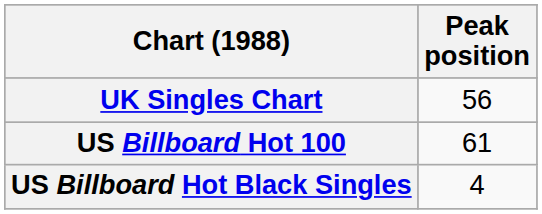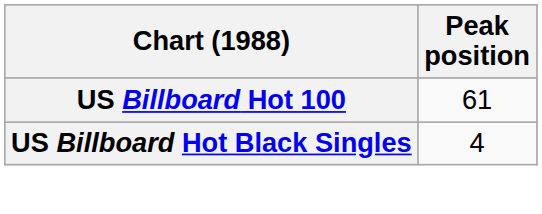 <table class="wikitable sortable plainrowheaders">
 <tr>
 <th scope="col">Chart (1988)</th>
 <th scope="cpl">Peak<br>position</th>
-</tr>
-<tr>
-<th scope="row"><a href='#'>UK Singles Chart</a></th>
-<td align="center">56</td>
 </tr>
 <tr>
 <th scope="row">US <a href='#'><em>Billboard</em> Hot 100</a></th>
 <td align="center">61</td>
 </tr>
 <tr>
 <th scope="row">US <em>Billboard</em> <a href='#'>Hot Black Singles</a></th>
 <td align="center">4</td>
 </tr>
 </table>
